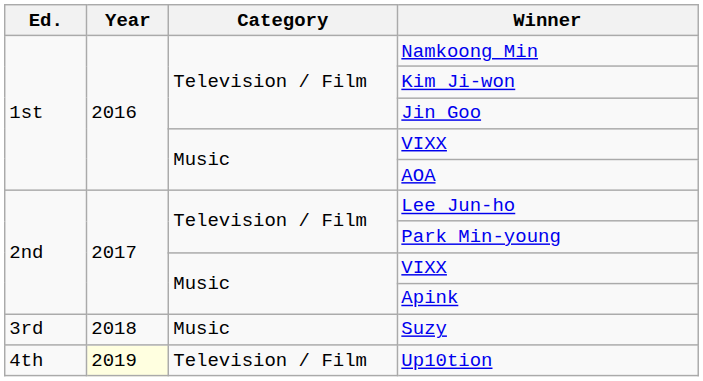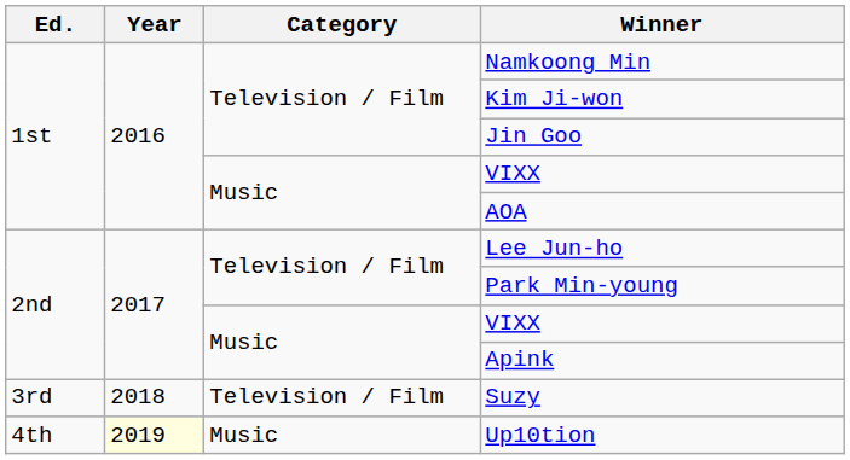 <table class="wikitable">
 <tr align=center>
 <th style="width:50px">Ed.</th>
 <th style="width:50px">Year</th>
 <th style="width:150px">Category</th>
 <th style="width:200px">Winner</th>
 </tr>
 <tr>
 <td rowspan="5">1st</td>
 <td rowspan="5">2016</td>
 <td rowspan="3">Television / Film</td>
 <td><a href='#'>Namkoong Min</a></td>
 </tr>
 <tr>
 <td><a href='#'>Kim Ji-won</a></td>
 </tr>
 <tr>
 <td><a href='#'>Jin Goo</a></td>
 </tr>
 <tr>
 <td rowspan="2">Music</td>
 <td><a href='#'>VIXX</a></td>
 </tr>
 <tr>
 <td><a href='#'>AOA</a></td>
 </tr>
 <tr>
 <td rowspan="4">2nd</td>
 <td rowspan="4">2017</td>
 <td rowspan="2">Television / Film</td>
 <td><a href='#'>Lee Jun-ho</a></td>
 </tr>
 <tr>
 <td><a href='#'>Park Min-young</a></td>
 </tr>
 <tr>
 <td rowspan="2">Music</td>
 <td><a href='#'>VIXX</a></td>
 </tr>
 <tr>
 <td><a href='#'>Apink</a></td>
 </tr>
 <tr>
 <td>3rd</td>
 <td>2018</td>
-<td>Music</td>
+<td>Television / Film</td>
 <td><a href='#'>Suzy</a></td>
 </tr>
 <tr>
 <td>4th</td>
 <td style="background: lightyellow;">2019</td>
-<td>Television / Film</td>
+<td>Music</td>
 <td><a href='#'>Up10tion</a></td>
 </tr>
 </table>
